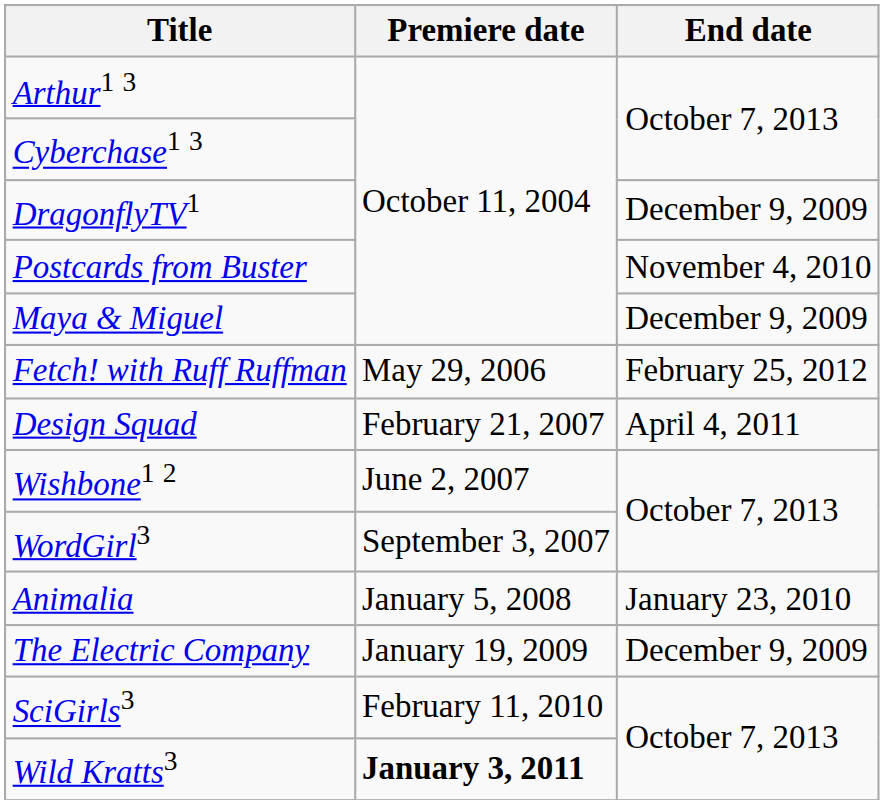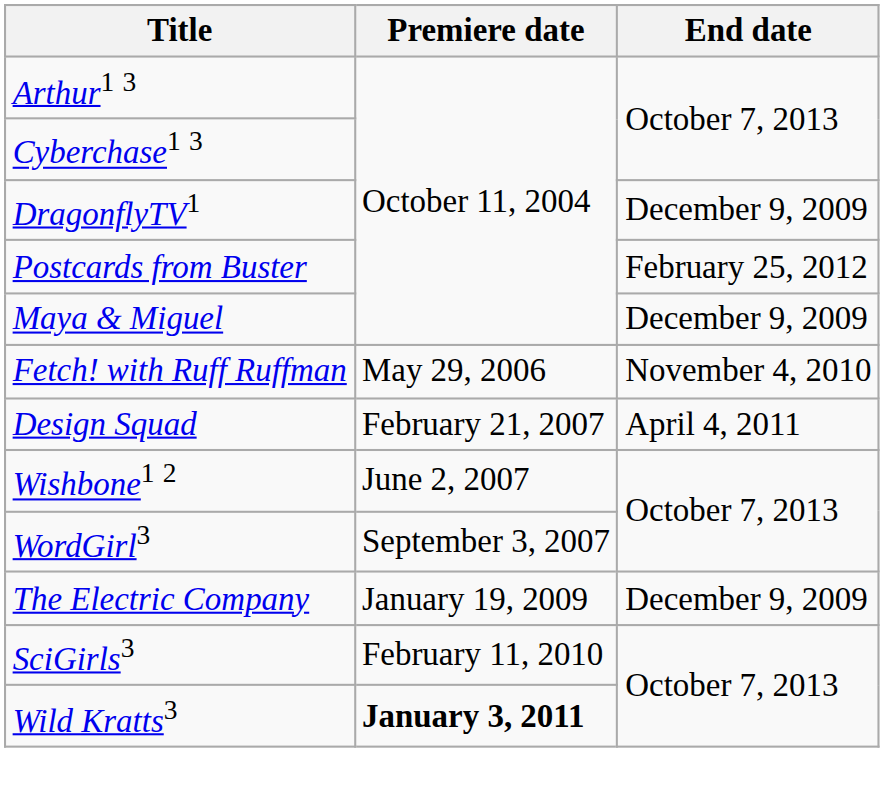 <table class="wikitable sortable">
 <tr>
 <th>Title</th>
 <th>Premiere date</th>
 <th>End date</th>
 </tr>
 <tr>
 <td><em><a href='#'>Arthur</a></em><sup>1</sup> <sup>3</sup></td>
 <td rowspan="5">October 11, 2004</td>
 <td rowspan="2">October 7, 2013</td>
 </tr>
 <tr>
 <td><em><a href='#'>Cyberchase</a></em><sup>1</sup> <sup>3</sup></td>
 </tr>
 <tr>
 <td><em><a href='#'>DragonflyTV</a></em><sup>1</sup></td>
 <td>December 9, 2009</td>
 </tr>
 <tr>
 <td><em><a href='#'>Postcards from Buster</a></em></td>
-<td>November 4, 2010</td>
+<td>February 25, 2012</td>
 </tr>
 <tr>
 <td><em><a href='#'>Maya & Miguel</a></em></td>
 <td>December 9, 2009</td>
 </tr>
 <tr>
 <td><em><a href='#'>Fetch! with Ruff Ruffman</a></em></td>
 <td>May 29, 2006</td>
-<td>February 25, 2012</td>
+<td>November 4, 2010</td>
 </tr>
 <tr>
 <td><em><a href='#'>Design Squad</a></em></td>
 <td>February 21, 2007</td>
 <td>April 4, 2011</td>
 </tr>
 <tr>
 <td><em><a href='#'>Wishbone</a></em><sup>1</sup> <sup>2</sup></td>
 <td>June 2, 2007</td>
 <td rowspan="2">October 7, 2013</td>
 </tr>
 <tr>
 <td><em><a href='#'>WordGirl</a></em><sup>3</sup></td>
 <td>September 3, 2007</td>
 </tr>
 <tr>
-<td><em><a href='#'>Animalia</a></em></td>
-<td>January 5, 2008</td>
-<td>January 23, 2010</td>
-</tr>
-<tr>
 <td><em><a href='#'>The Electric Company</a></em></td>
 <td>January 19, 2009</td>
 <td>December 9, 2009</td>
 </tr>
 <tr>
 <td><em><a href='#'>SciGirls</a></em><sup>3</sup></td>
 <td>February 11, 2010</td>
 <td rowspan="2">October 7, 2013</td>
 </tr>
 <tr>
 <td><em><a href='#'>Wild Kratts</a></em><sup>3</sup></td>
 <td><strong>January 3, 2011</strong></td>
 </tr>
 </table>
